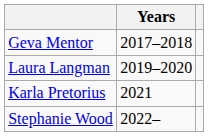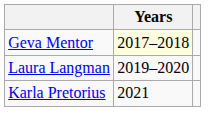 <table class="wikitable">
 <tr>
 <th></th>
 <th>Years</th>
 <th></th>
 </tr>
 <tr>
 <td><a href='#'>Geva Mentor</a></td>
-<td>2017–2018</td>
+<td style="background: lightyellow;">2017–2018</td>
 <td></td>
 </tr>
 <tr>
 <td><a href='#'>Laura Langman</a></td>
 <td>2019–2020</td>
 <td></td>
 </tr>
 <tr>
 <td><a href='#'>Karla Pretorius</a></td>
 <td>2021</td>
 <td></td>
 </tr>
-<tr>
-<td><a href='#'>Stephanie Wood</a></td>
-<td>2022–</td>
-<td></td>
-</tr>
 </table>
